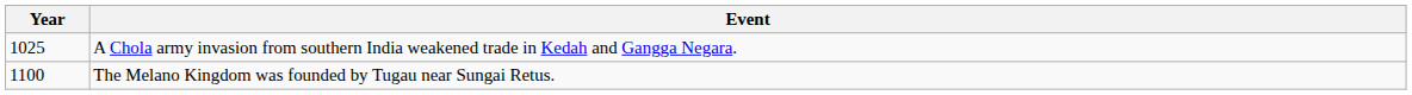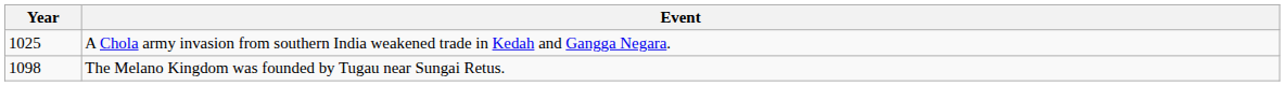 <table class="wikitable" width="100%">
 <tr>
 <th style="width:6%">Year</th>
 <th>Event</th>
 </tr>
 <tr>
 <td>1025</td>
 <td>A <a href='#'>Chola</a> army invasion from southern India weakened trade in <a href='#'>Kedah</a> and <a href='#'>Gangga Negara</a>.</td>
 </tr>
 <tr>
-<td>1100</td>
+<td>1098</td>
 <td>The Melano Kingdom was founded by Tugau near Sungai Retus.</td>
 </tr>
 </table>
